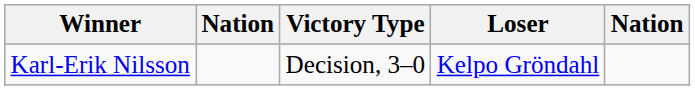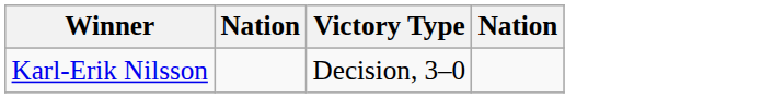 <table class="wikitable sortable" style="text-align:left;">
 <tr>
 <th>Winner</th>
 <th>Nation</th>
 <th>Victory Type</th>
-<th>Loser</th>
 <th>Nation</th>
 </tr>
 <tr>
 <td><a href='#'>Karl-Erik Nilsson</a></td>
 <td></td>
 <td>Decision, 3–0</td>
-<td><a href='#'>Kelpo Gröndahl</a></td>
 <td></td>
 </tr>
 </table>
